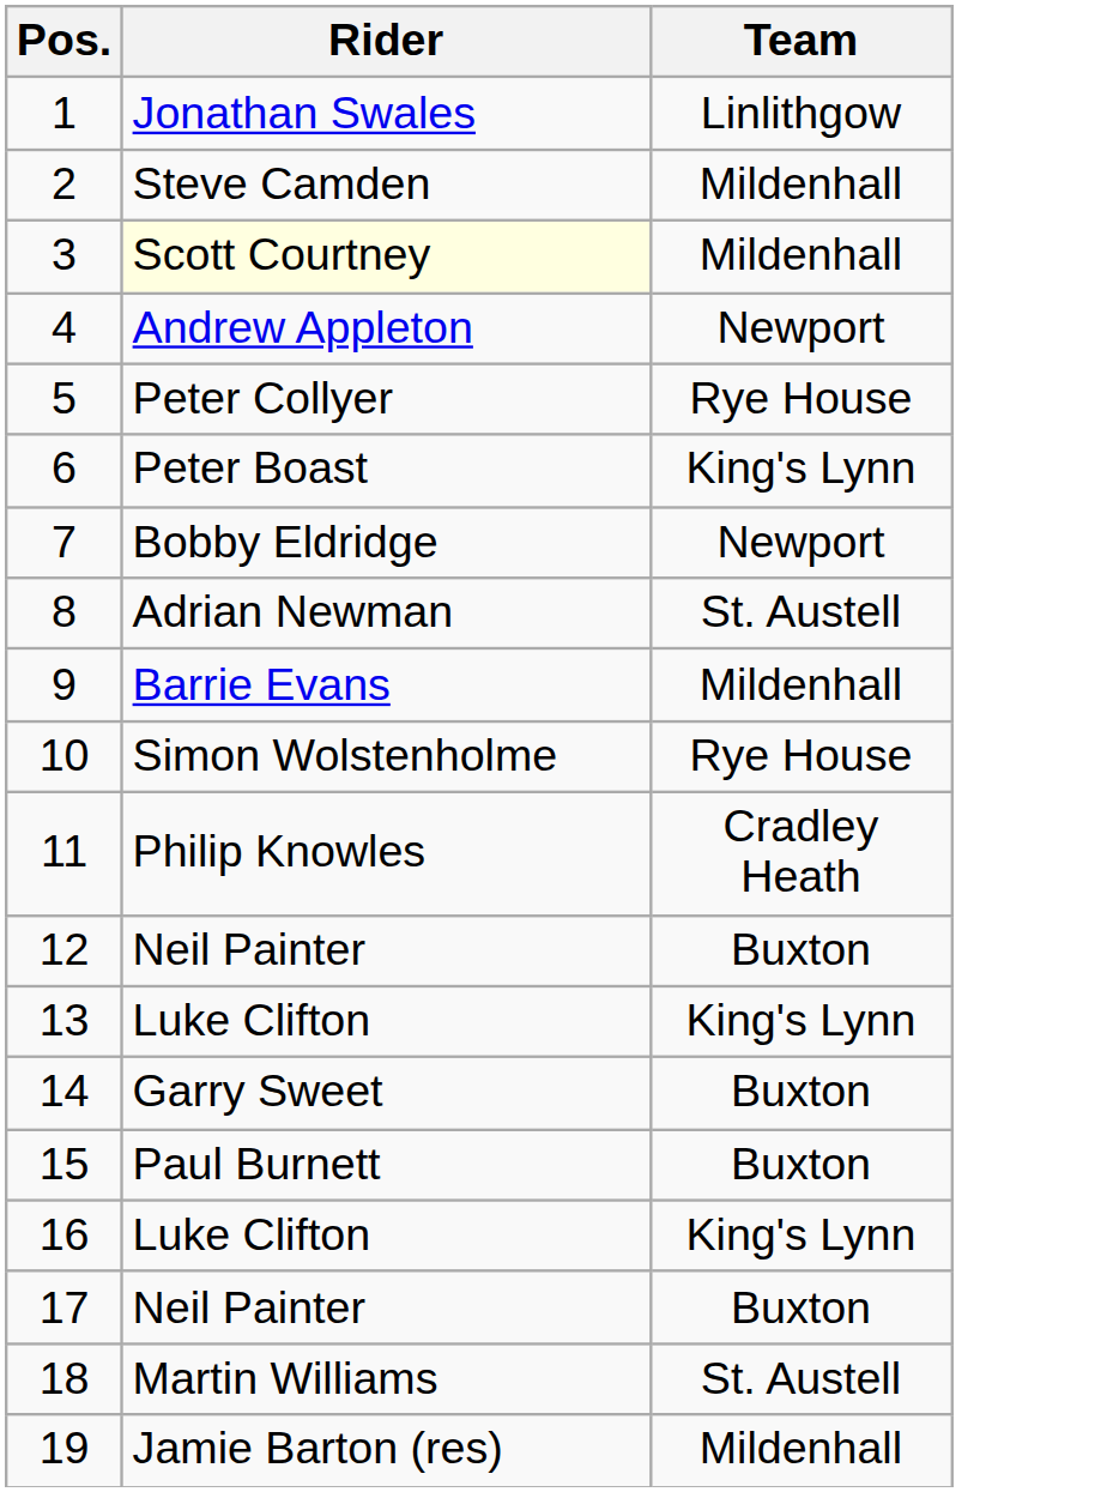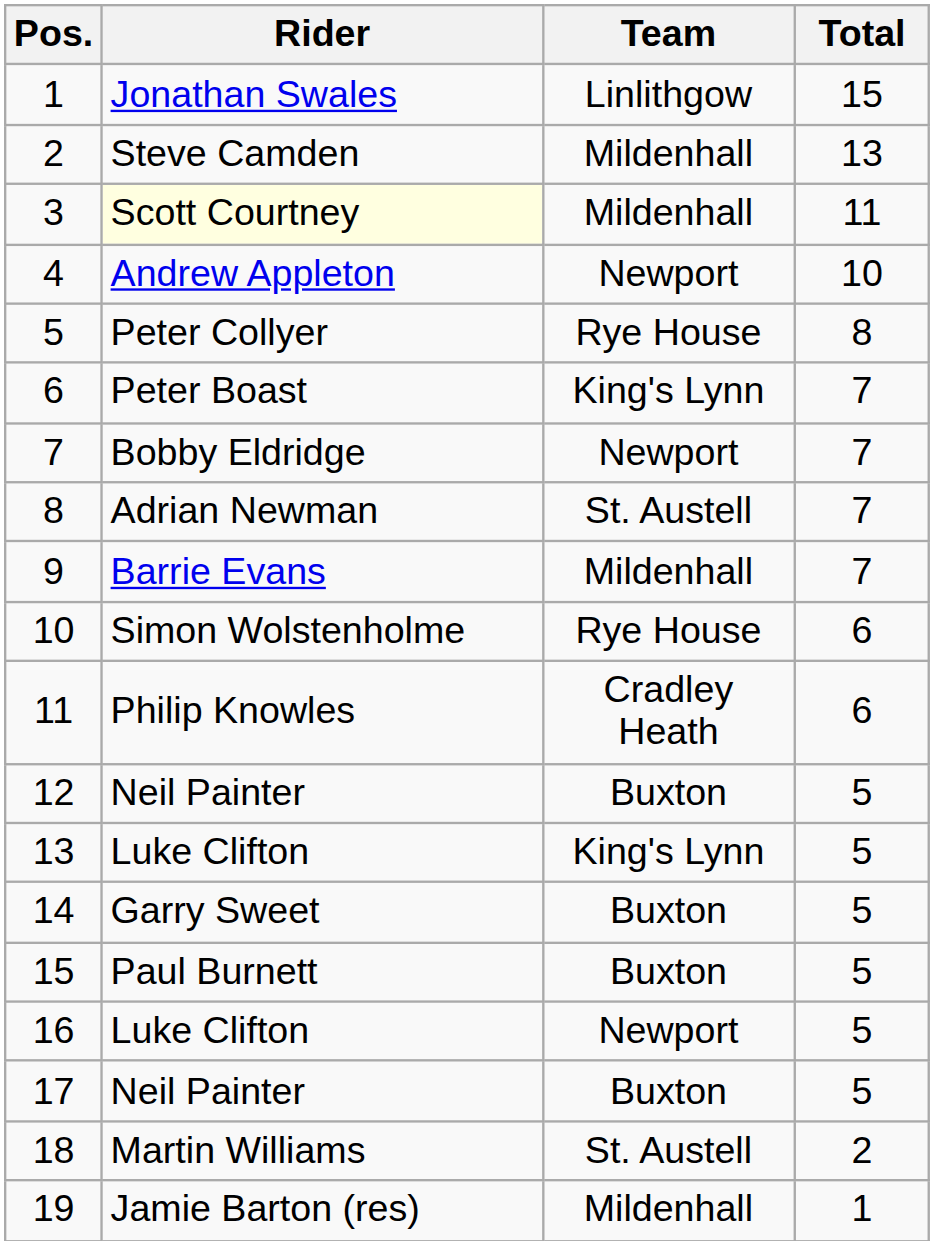 <table class=wikitable>
 <tr>
 <th width=25px>Pos.</th>
 <th width=180px>Rider</th>
 <th width=100px>Team</th>
+<th width=50px>Total</th>
 </tr>
 <tr align=center >
 <td>1</td>
 <td align=left><a href='#'>Jonathan Swales</a></td>
 <td>Linlithgow</td>
+<td>15</td>
 </tr>
 <tr align=center>
 <td>2</td>
 <td align=left>Steve Camden</td>
 <td>Mildenhall</td>
+<td>13</td>
 </tr>
 <tr align=center>
 <td>3</td>
 <td align=left style="background: lightyellow;">Scott Courtney</td>
 <td>Mildenhall</td>
+<td>11</td>
 </tr>
 <tr align=center>
 <td>4</td>
 <td align=left><a href='#'>Andrew Appleton</a></td>
 <td>Newport</td>
+<td>10</td>
 </tr>
 <tr align=center>
 <td>5</td>
 <td align=left>Peter Collyer</td>
 <td>Rye House</td>
+<td>8</td>
 </tr>
 <tr align=center>
 <td>6</td>
 <td align=left>Peter Boast</td>
 <td>King's Lynn</td>
+<td>7</td>
 </tr>
 <tr align=center>
 <td>7</td>
 <td align=left>Bobby Eldridge</td>
 <td>Newport</td>
+<td>7</td>
 </tr>
 <tr align=center>
 <td>8</td>
 <td align=left>Adrian Newman</td>
 <td>St. Austell</td>
+<td>7</td>
 </tr>
 <tr align=center>
 <td>9</td>
 <td align=left><a href='#'>Barrie Evans</a></td>
 <td>Mildenhall</td>
+<td>7</td>
 </tr>
 <tr align=center>
 <td>10</td>
 <td align=left>Simon Wolstenholme</td>
 <td>Rye House</td>
+<td>6</td>
 </tr>
 <tr align=center>
 <td>11</td>
 <td align=left>Philip Knowles</td>
 <td>Cradley Heath</td>
+<td>6</td>
 </tr>
 <tr align=center>
 <td>12</td>
 <td align=left>Neil Painter</td>
 <td>Buxton</td>
+<td>5</td>
 </tr>
 <tr align=center>
 <td>13</td>
 <td align=left>Luke Clifton</td>
 <td>King's Lynn</td>
+<td>5</td>
 </tr>
 <tr align=center>
 <td>14</td>
 <td align=left>Garry Sweet</td>
 <td>Buxton</td>
+<td>5</td>
 </tr>
 <tr align=center>
 <td>15</td>
 <td align=left>Paul Burnett</td>
 <td>Buxton</td>
+<td>5</td>
 </tr>
 <tr align=center>
 <td>16</td>
 <td align=left>Luke Clifton</td>
-<td>King's Lynn</td>
+<td>Newport</td>
+<td>5</td>
 </tr>
 <tr align=center>
 <td>17</td>
 <td align=left>Neil Painter</td>
 <td>Buxton</td>
+<td>5</td>
 </tr>
 <tr align=center>
 <td>18</td>
 <td align=left>Martin Williams</td>
 <td>St. Austell</td>
+<td>2</td>
 </tr>
 <tr align=center>
 <td>19</td>
 <td align=left>Jamie Barton (res)</td>
 <td>Mildenhall</td>
+<td>1</td>
 </tr>
 </table>
